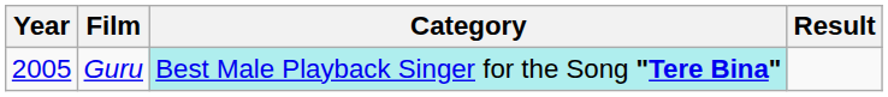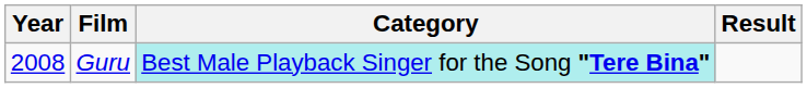 <table class="wikitable">
 <tr>
 <th>Year</th>
 <th>Film</th>
 <th>Category</th>
 <th>Result</th>
 </tr>
 <tr>
-<td style="text-align:center;"><a href='#'>2005</a></td>
+<td style="text-align:center;"><a href='#'>2008</a></td>
 <td style="text-align:center;"><em><a href='#'>Guru</a></em></td>
 <td style="background: paleturquoise; text-align:center;"><a href='#'>Best Male Playback Singer</a> for the Song <strong>"<a href='#'>Tere Bina</a>"</strong></td>
 <td></td>
 </tr>
 </table>
